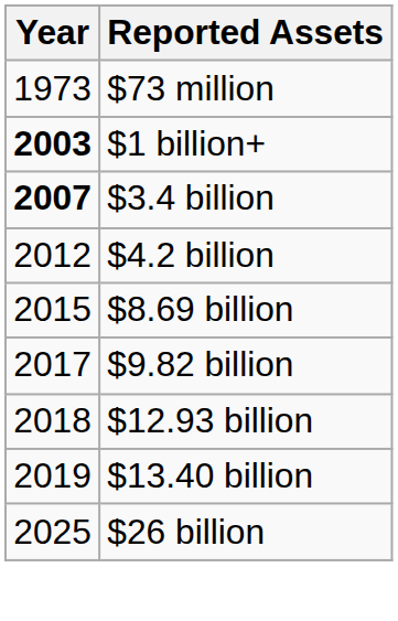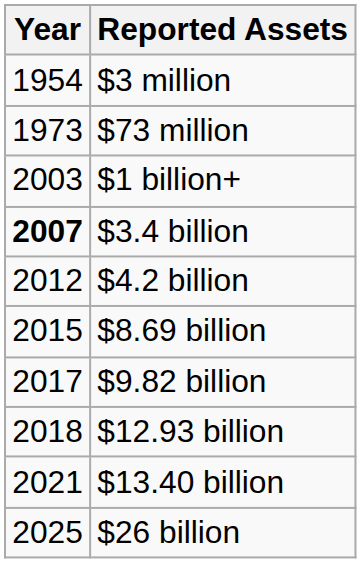 <table class="wikitable">
 <tr>
 <th>Year</th>
 <th>Reported Assets</th>
 </tr>
 <tr>
+<td>1954</td>
+<td>$3 million</td>
+</tr>
+<tr>
 <td>1973</td>
 <td>$73 million</td>
 </tr>
 <tr>
-<td><strong>2003</strong></td>
+<td>2003</td>
 <td>$1 billion+</td>
 </tr>
 <tr>
 <td><strong>2007</strong></td>
 <td>$3.4 billion</td>
 </tr>
 <tr>
 <td>2012</td>
 <td>$4.2 billion</td>
 </tr>
 <tr>
 <td>2015</td>
 <td>$8.69 billion</td>
 </tr>
 <tr>
 <td>2017</td>
 <td>$9.82 billion</td>
 </tr>
 <tr>
 <td>2018</td>
 <td>$12.93 billion</td>
 </tr>
 <tr>
-<td>2019</td>
+<td>2021</td>
 <td>$13.40 billion</td>
 </tr>
 <tr>
 <td>2025</td>
 <td>$26 billion</td>
 </tr>
 </table>
